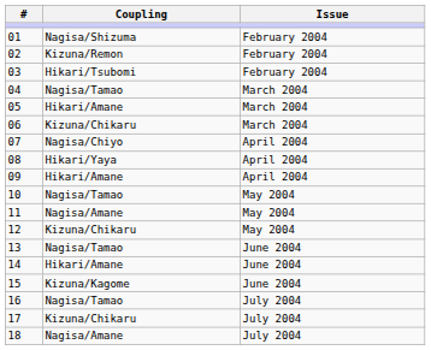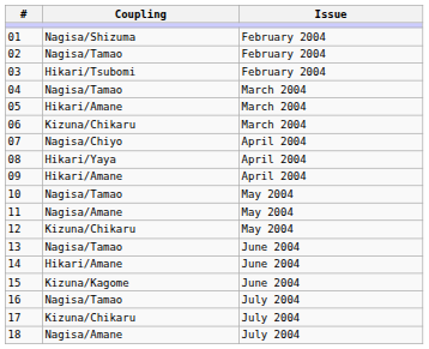 <table class="wikitable" width="40%">
 <tr>
 <th>#</th>
 <th>Coupling</th>
 <th>Issue</th>
 </tr>
 <tr>
 <td colspan="5" bgcolor="#CCCCFF"></td>
 </tr>
 <tr>
 <td>01</td>
 <td>Nagisa/Shizuma</td>
 <td>February 2004</td>
 </tr>
 <tr>
 <td>02</td>
-<td>Kizuna/Remon</td>
+<td>Nagisa/Tamao</td>
 <td>February 2004</td>
 </tr>
 <tr>
 <td>03</td>
 <td>Hikari/Tsubomi</td>
 <td>February 2004</td>
 </tr>
 <tr>
 <td>04</td>
 <td>Nagisa/Tamao</td>
 <td>March 2004</td>
 </tr>
 <tr>
 <td>05</td>
 <td>Hikari/Amane</td>
 <td>March 2004</td>
 </tr>
 <tr>
 <td>06</td>
 <td>Kizuna/Chikaru</td>
 <td>March 2004</td>
 </tr>
 <tr>
 <td>07</td>
 <td>Nagisa/Chiyo</td>
 <td>April 2004</td>
 </tr>
 <tr>
 <td>08</td>
 <td>Hikari/Yaya</td>
 <td>April 2004</td>
 </tr>
 <tr>
 <td>09</td>
 <td>Hikari/Amane</td>
 <td>April 2004</td>
 </tr>
 <tr>
 <td>10</td>
 <td>Nagisa/Tamao</td>
 <td>May 2004</td>
 </tr>
 <tr>
 <td>11</td>
 <td>Nagisa/Amane</td>
 <td>May 2004</td>
 </tr>
 <tr>
 <td>12</td>
 <td>Kizuna/Chikaru</td>
 <td>May 2004</td>
 </tr>
 <tr>
 <td>13</td>
 <td>Nagisa/Tamao</td>
 <td>June 2004</td>
 </tr>
 <tr>
 <td>14</td>
 <td>Hikari/Amane</td>
 <td>June 2004</td>
 </tr>
 <tr>
 <td>15</td>
 <td>Kizuna/Kagome</td>
 <td>June 2004</td>
 </tr>
 <tr>
 <td>16</td>
 <td>Nagisa/Tamao</td>
 <td>July 2004</td>
 </tr>
 <tr>
 <td>17</td>
 <td>Kizuna/Chikaru</td>
 <td>July 2004</td>
 </tr>
 <tr>
 <td>18</td>
 <td>Nagisa/Amane</td>
 <td>July 2004</td>
 </tr>
 </table>
